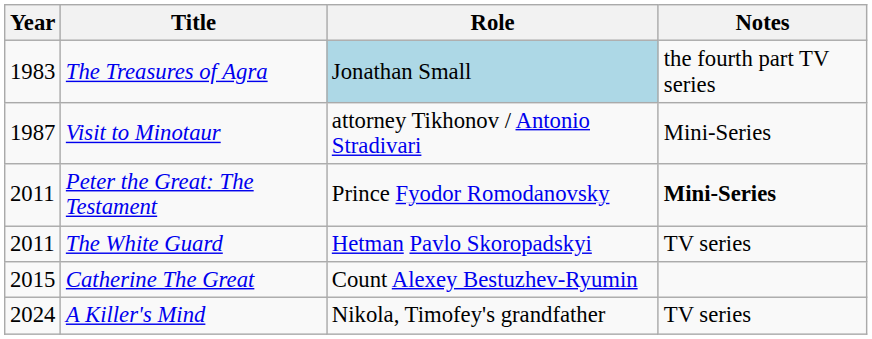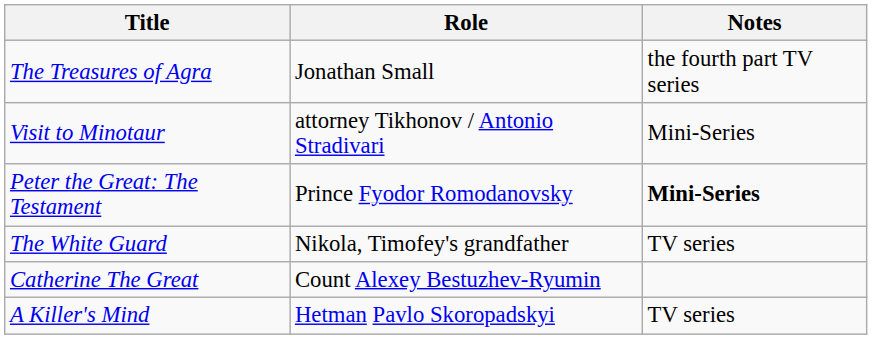 <table class="wikitable sortable">
 <tr>
-<th>Year</th>
 <th>Title</th>
 <th>Role</th>
 <th class="unsortable">Notes</th>
 </tr>
 <tr>
-<td>1983</td>
 <td><em><a href='#'>The Treasures of Agra</a></em></td>
-<td style="background: lightblue;">Jonathan Small</td>
+<td>Jonathan Small</td>
 <td>the fourth part TV series</td>
 </tr>
 <tr>
-<td>1987</td>
 <td><em><a href='#'>Visit to Minotaur</a></em></td>
 <td>attorney Tikhonov / <a href='#'>Antonio Stradivari</a></td>
 <td>Mini-Series</td>
 </tr>
 <tr>
-<td>2011</td>
 <td><em><a href='#'>Peter the Great: The Testament</a></em></td>
 <td>Prince <a href='#'>Fyodor Romodanovsky</a></td>
 <td><strong>Mini-Series</strong></td>
 </tr>
 <tr>
-<td>2011</td>
 <td><em><a href='#'>The White Guard</a></em></td>
-<td><a href='#'>Hetman</a> <a href='#'>Pavlo Skoropadskyi</a></td>
+<td>Nikola, Timofey's grandfather</td>
 <td>TV series</td>
 </tr>
 <tr>
-<td>2015</td>
 <td><em><a href='#'>Catherine The Great</a></em></td>
 <td>Count <a href='#'>Alexey Bestuzhev-Ryumin</a></td>
 <td></td>
 </tr>
 <tr>
-<td>2024</td>
 <td><a href='#'><em>A Killer's Mind</em></a></td>
-<td>Nikola, Timofey's grandfather</td>
+<td><a href='#'>Hetman</a> <a href='#'>Pavlo Skoropadskyi</a></td>
 <td>TV series</td>
 </tr>
 </table>
